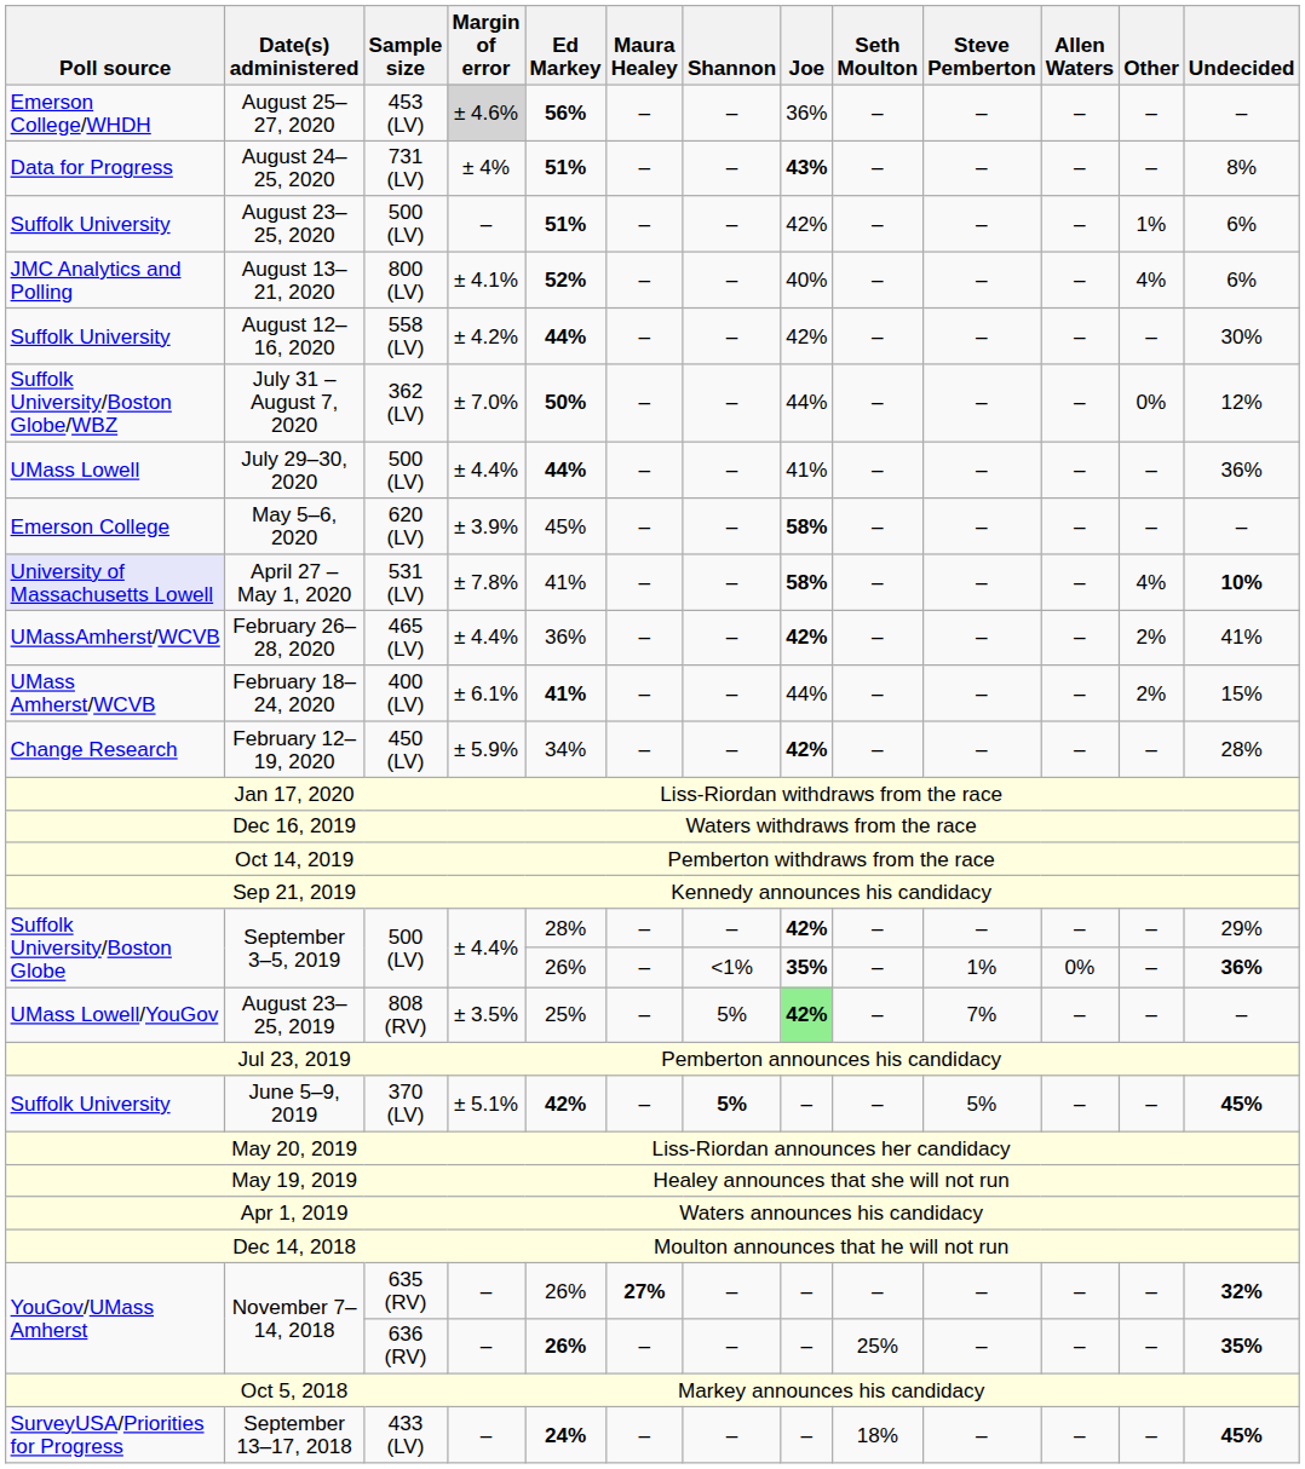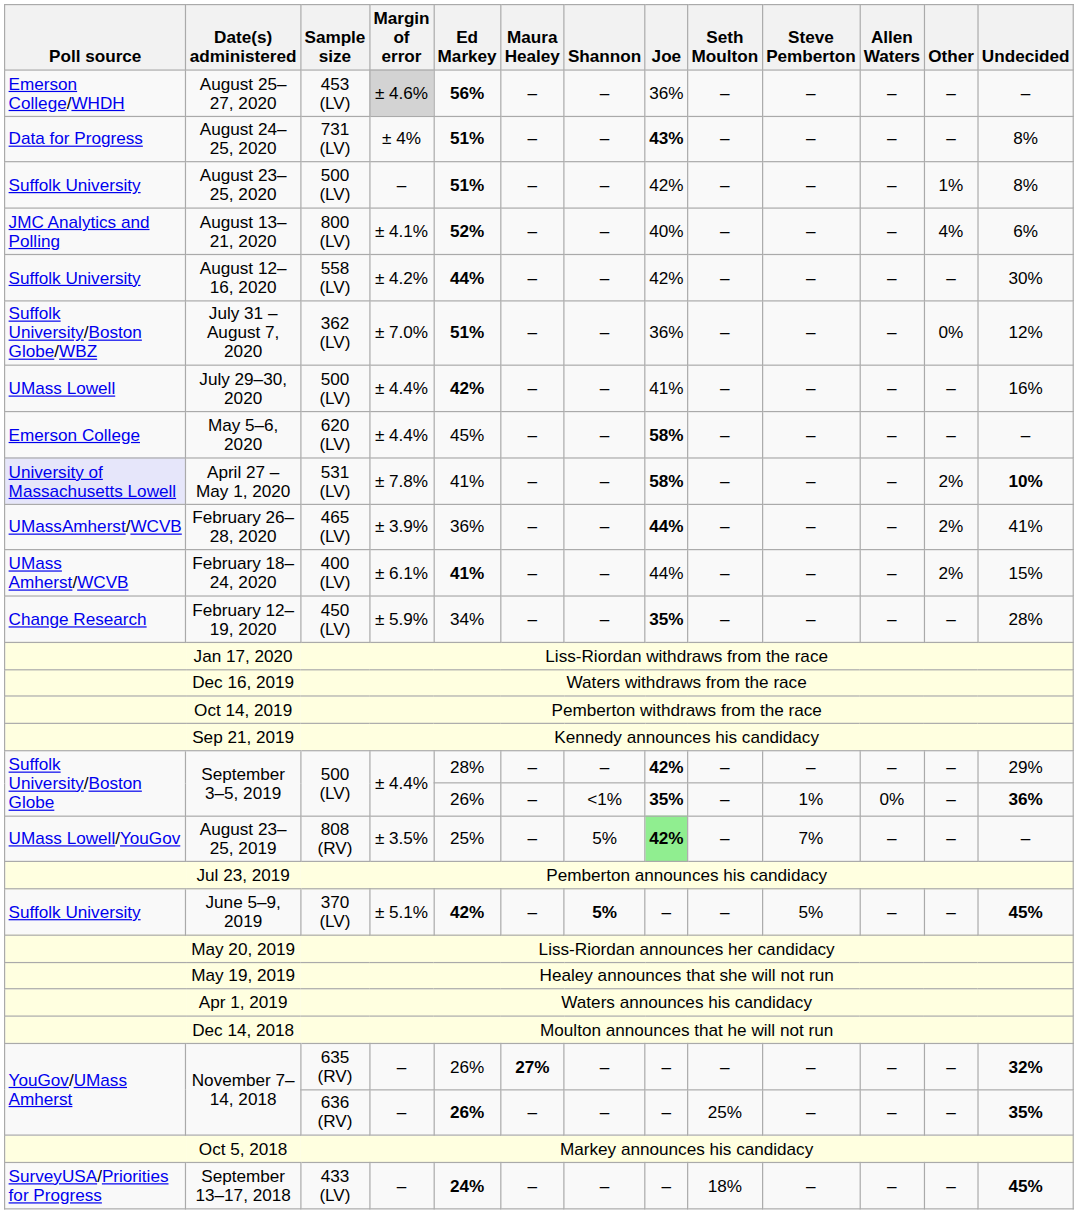 <table class="wikitable" style="font-size:90%;text-align:center;">
 <tr valign=bottom>
 <th>Poll source</th>
 <th>Date(s)<br>administered</th>
 <th>Sample<br>size</th>
 <th>Margin<br>of error</th>
 <th style="width:45px;">Ed<br>Markey</th>
 <th style="width:45px;">Maura<br>Healey</th>
 <th style="width:45px;">Shannon<br></th>
 <th style="width:45px;">Joe<br></th>
 <th style="width:45px;">Seth<br>Moulton</th>
 <th style="width:45px;">Steve<br>Pemberton</th>
 <th style="width:45px;">Allen<br>Waters</th>
 <th style="width:45px;">Other</th>
 <th>Undecided</th>
 </tr>
 <tr>
 <td style="text-align:left;"><a href='#'>Emerson College</a>/<a href='#'>WHDH</a></td>
 <td>August 25–27, 2020</td>
 <td>453 (LV)</td>
 <td style="background: lightgrey;">± 4.6%</td>
 <td><strong>56%</strong></td>
 <td>–</td>
 <td>–</td>
 <td>36%</td>
 <td>–</td>
 <td>–</td>
 <td>–</td>
 <td>–</td>
 <td>–</td>
 </tr>
 <tr>
 <td style="text-align:left;"><a href='#'>Data for Progress</a></td>
 <td>August 24–25, 2020</td>
 <td>731 (LV)</td>
 <td>± 4%</td>
 <td><strong>51%</strong></td>
 <td>–</td>
 <td>–</td>
 <td><strong>43%</strong></td>
 <td>–</td>
 <td>–</td>
 <td>–</td>
 <td>–</td>
 <td>8%</td>
 </tr>
 <tr>
 <td style="text-align:left;"><a href='#'>Suffolk University</a></td>
 <td>August 23–25, 2020</td>
 <td>500 (LV)</td>
 <td>–</td>
 <td><strong>51%</strong></td>
 <td>–</td>
 <td>–</td>
 <td>42%</td>
 <td>–</td>
 <td>–</td>
 <td>–</td>
 <td>1%</td>
-<td>6%</td>
+<td>8%</td>
 </tr>
 <tr>
 <td style="text-align:left;"><a href='#'>JMC Analytics and Polling</a></td>
 <td>August 13–21, 2020</td>
 <td>800 (LV)</td>
 <td>± 4.1%</td>
 <td><strong>52%</strong></td>
 <td>–</td>
 <td>–</td>
 <td>40%</td>
 <td>–</td>
 <td>–</td>
 <td>–</td>
 <td>4%</td>
 <td>6%</td>
 </tr>
 <tr>
 <td style="text-align:left;"><a href='#'>Suffolk University</a></td>
 <td>August 12–16, 2020</td>
 <td>558 (LV)</td>
 <td>± 4.2%</td>
 <td><strong>44%</strong></td>
 <td>–</td>
 <td>–</td>
 <td>42%</td>
 <td>–</td>
 <td>–</td>
 <td>–</td>
 <td>–</td>
 <td>30%</td>
 </tr>
 <tr>
 <td style="text-align:left;"><a href='#'>Suffolk University</a>/<a href='#'>Boston Globe</a>/<a href='#'>WBZ</a></td>
 <td>July 31 – August 7, 2020</td>
 <td>362 (LV)</td>
 <td>± 7.0%</td>
-<td><strong>50%</strong></td>
+<td><strong>51%</strong></td>
 <td>–</td>
 <td>–</td>
-<td>44%</td>
+<td>36%</td>
 <td>–</td>
 <td>–</td>
 <td>–</td>
 <td>0%</td>
 <td>12%</td>
 </tr>
 <tr>
 <td style="text-align:left;"><a href='#'>UMass Lowell</a></td>
 <td>July 29–30, 2020</td>
 <td>500 (LV)</td>
 <td>± 4.4%</td>
-<td><strong>44%</strong></td>
+<td><strong>42%</strong></td>
 <td>–</td>
 <td>–</td>
 <td>41%</td>
 <td>–</td>
 <td>–</td>
 <td>–</td>
 <td>–</td>
-<td>36%</td>
+<td>16%</td>
 </tr>
 <tr>
 <td style="text-align:left;"><a href='#'>Emerson College</a></td>
 <td>May 5–6, 2020</td>
 <td>620 (LV)</td>
-<td>± 3.9%</td>
+<td>± 4.4%</td>
 <td>45%</td>
 <td>–</td>
 <td>–</td>
 <td><strong>58%</strong></td>
 <td>–</td>
 <td>–</td>
 <td>–</td>
 <td>–</td>
 <td>–</td>
 </tr>
 <tr>
 <td style="background: lavender; text-align:left;"><a href='#'>University of Massachusetts Lowell</a></td>
 <td>April 27 – May 1, 2020</td>
 <td>531 (LV)</td>
 <td>± 7.8%</td>
 <td>41%</td>
 <td>–</td>
 <td>–</td>
 <td><strong>58%</strong></td>
 <td>–</td>
 <td>–</td>
 <td>–</td>
-<td>4%</td>
+<td>2%</td>
 <td><strong>10%</strong></td>
 </tr>
 <tr>
 <td style="text-align:left;"><a href='#'>UMassAmherst</a>/<a href='#'>WCVB</a></td>
 <td>February 26–28, 2020</td>
 <td>465 (LV)</td>
-<td>± 4.4%</td>
+<td>± 3.9%</td>
 <td>36%</td>
 <td>–</td>
 <td>–</td>
-<td><strong>42%</strong></td>
+<td><strong>44%</strong></td>
 <td>–</td>
 <td>–</td>
 <td>–</td>
 <td>2%</td>
 <td>41%</td>
 </tr>
 <tr>
 <td style="text-align:left;"><a href='#'>UMass Amherst</a>/<a href='#'>WCVB</a></td>
 <td>February 18–24, 2020</td>
 <td>400 (LV)</td>
 <td>± 6.1%</td>
 <td><strong>41%</strong></td>
 <td>–</td>
 <td>–</td>
 <td>44%</td>
 <td>–</td>
 <td>–</td>
 <td>–</td>
 <td>2%</td>
 <td>15%</td>
 </tr>
 <tr>
 <td style="text-align:left;"><a href='#'>Change Research</a></td>
 <td>February 12–19, 2020</td>
 <td>450 (LV)</td>
 <td>± 5.9%</td>
 <td>34%</td>
 <td>–</td>
 <td>–</td>
-<td><strong>42%</strong></td>
+<td><strong>35%</strong></td>
 <td>–</td>
 <td>–</td>
 <td>–</td>
 <td>–</td>
 <td>28%</td>
 </tr>
 <tr style="background:lightyellow;">
 <td style="border-right-style:hidden;"></td>
 <td style="border-right-style:hidden;">Jan 17, 2020</td>
 <td colspan="13">Liss-Riordan withdraws from the race</td>
 </tr>
 <tr style="background:lightyellow;">
 <td style="border-right-style:hidden;"></td>
 <td style="border-right-style:hidden;">Dec 16, 2019</td>
 <td colspan="13">Waters withdraws from the race</td>
 </tr>
 <tr style="background:lightyellow;">
 <td style="border-right-style:hidden;"></td>
 <td style="border-right-style:hidden;">Oct 14, 2019</td>
 <td colspan="13">Pemberton withdraws from the race</td>
 </tr>
 <tr style="background:lightyellow;">
 <td style="border-right-style:hidden;"></td>
 <td style="border-right-style:hidden;">Sep 21, 2019</td>
 <td colspan="13">Kennedy announces his candidacy</td>
 </tr>
 <tr>
 <td rowspan=2 style="text-align:left;"><a href='#'>Suffolk University</a>/<a href='#'>Boston Globe</a></td>
 <td rowspan=2>September 3–5, 2019</td>
 <td rowspan=2>500 (LV)</td>
 <td rowspan=2>± 4.4%</td>
 <td>28%</td>
 <td>–</td>
 <td>–</td>
 <td><strong>42%</strong></td>
 <td>–</td>
 <td>–</td>
 <td>–</td>
 <td>–</td>
 <td>29%</td>
 </tr>
 <tr>
 <td>26%</td>
 <td>–</td>
 <td><1%</td>
 <td><strong>35%</strong></td>
 <td>–</td>
 <td>1%</td>
 <td>0%</td>
 <td>–</td>
 <td><strong>36%</strong></td>
 </tr>
 <tr |->
 <td style="text-align:left;"><a href='#'>UMass Lowell</a>/<a href='#'>YouGov</a></td>
 <td>August 23–25, 2019</td>
 <td>808 (RV)</td>
 <td>± 3.5%</td>
 <td>25%</td>
 <td>–</td>
 <td>5%</td>
 <td style="background: lightgreen;"><strong>42%</strong></td>
 <td>–</td>
 <td>7%</td>
 <td>–</td>
 <td>–</td>
 <td>–</td>
 </tr>
 <tr style="background:lightyellow;">
 <td style="border-right-style:hidden;"></td>
 <td style="border-right-style:hidden;">Jul 23, 2019</td>
 <td colspan="13">Pemberton announces his candidacy</td>
 </tr>
 <tr>
 <td style="text-align:left;"><a href='#'>Suffolk University</a></td>
 <td>June 5–9, 2019</td>
 <td>370 (LV)</td>
 <td>± 5.1%</td>
 <td><strong>42%</strong></td>
 <td>–</td>
 <td><strong>5%</strong></td>
 <td>–</td>
 <td>–</td>
 <td>5%</td>
 <td>–</td>
 <td>–</td>
 <td><strong>45%</strong></td>
 </tr>
 <tr style="background:lightyellow;">
 <td style="border-right-style:hidden;"></td>
 <td style="border-right-style:hidden;">May 20, 2019</td>
 <td colspan="13">Liss-Riordan announces her candidacy</td>
 </tr>
 <tr style="background:lightyellow;">
 <td style="border-right-style:hidden;"></td>
 <td style="border-right-style:hidden;">May 19, 2019</td>
 <td colspan="13">Healey announces that she will not run</td>
 </tr>
 <tr style="background:lightyellow;">
 <td style="border-right-style:hidden;"></td>
 <td style="border-right-style:hidden;">Apr 1, 2019</td>
 <td colspan="13">Waters announces his candidacy</td>
 </tr>
 <tr style="background:lightyellow;">
 <td style="border-right-style:hidden;"></td>
 <td style="border-right-style:hidden;">Dec 14, 2018</td>
 <td colspan="13">Moulton announces that he will not run</td>
 </tr>
 <tr>
 <td rowspan=2 style="text-align:left;"><a href='#'>YouGov</a>/<a href='#'>UMass Amherst</a></td>
 <td rowspan=2>November 7–14, 2018</td>
 <td>635 (RV)</td>
 <td>–</td>
 <td>26%</td>
 <td><strong>27%</strong></td>
 <td>–</td>
 <td>–</td>
 <td>–</td>
 <td>–</td>
 <td>–</td>
 <td>–</td>
 <td><strong>32%</strong></td>
 </tr>
 <tr>
 <td>636 (RV)</td>
 <td>–</td>
 <td><strong>26%</strong></td>
 <td>–</td>
 <td>–</td>
 <td>–</td>
 <td>25%</td>
 <td>–</td>
 <td>–</td>
 <td>–</td>
 <td><strong>35%</strong></td>
 </tr>
 <tr style="background:lightyellow;">
 <td style="border-right-style:hidden;"></td>
 <td style="border-right-style:hidden;">Oct 5, 2018</td>
 <td colspan="13">Markey announces his candidacy</td>
 </tr>
 <tr>
 <td style="text-align:left;"><a href='#'>SurveyUSA</a>/<a href='#'>Priorities for Progress</a></td>
 <td>September 13–17, 2018</td>
 <td>433 (LV)</td>
 <td>–</td>
 <td><strong>24%</strong></td>
 <td>–</td>
 <td>–</td>
 <td>–</td>
 <td>18%</td>
 <td>–</td>
 <td>–</td>
 <td>–</td>
 <td><strong>45%</strong></td>
 </tr>
 </table>
